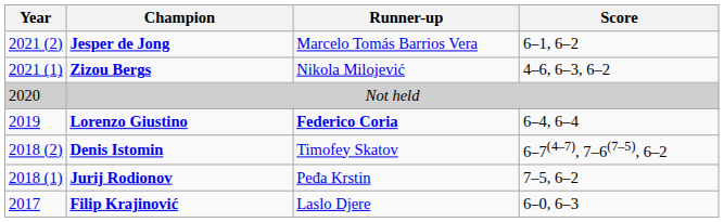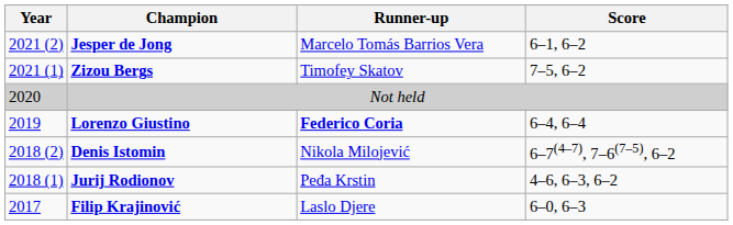 <table class="wikitable" style="font-size:90%">
 <tr>
 <th>Year</th>
 <th width="200">Champion</th>
 <th width="200">Runner-up</th>
 <th width="175">Score</th>
 </tr>
 <tr>
 <td><a href='#'>2021 (2)</a></td>
 <td> <strong><a href='#'>Jesper de Jong</a></strong></td>
 <td> <a href='#'>Marcelo Tomás Barrios Vera</a></td>
 <td>6–1, 6–2</td>
 </tr>
 <tr>
 <td><a href='#'>2021 (1)</a></td>
 <td> <strong><a href='#'>Zizou Bergs</a></strong></td>
-<td> <a href='#'>Nikola Milojević</a></td>
-<td>4–6, 6–3, 6–2</td>
+<td> <a href='#'>Timofey Skatov</a></td>
+<td>7–5, 6–2</td>
 </tr>
 <tr>
 <td style="background:#cfcfcf">2020</td>
 <td colspan=3 align=center style="background:#cfcfcf"><em>Not held</em></td>
 </tr>
 <tr>
 <td><a href='#'>2019</a></td>
 <td> <strong><a href='#'>Lorenzo Giustino</a></strong></td>
 <td><strong> <a href='#'>Federico Coria</a></strong></td>
 <td>6–4, 6–4</td>
 </tr>
 <tr>
 <td><a href='#'>2018 (2)</a></td>
 <td> <strong><a href='#'>Denis Istomin</a></strong></td>
-<td> <a href='#'>Timofey Skatov</a></td>
+<td> <a href='#'>Nikola Milojević</a></td>
 <td>6–7<sup>(4–7)</sup>, 7–6<sup>(7–5)</sup>, 6–2</td>
 </tr>
 <tr>
 <td><a href='#'>2018 (1)</a></td>
 <td> <strong><a href='#'>Jurij Rodionov</a></strong></td>
 <td> <a href='#'>Peđa Krstin</a></td>
-<td>7–5, 6–2</td>
+<td>4–6, 6–3, 6–2</td>
 </tr>
 <tr>
 <td><a href='#'>2017</a></td>
 <td> <strong><a href='#'>Filip Krajinović</a></strong></td>
 <td> <a href='#'>Laslo Djere</a></td>
 <td>6–0, 6–3</td>
 </tr>
 </table>
